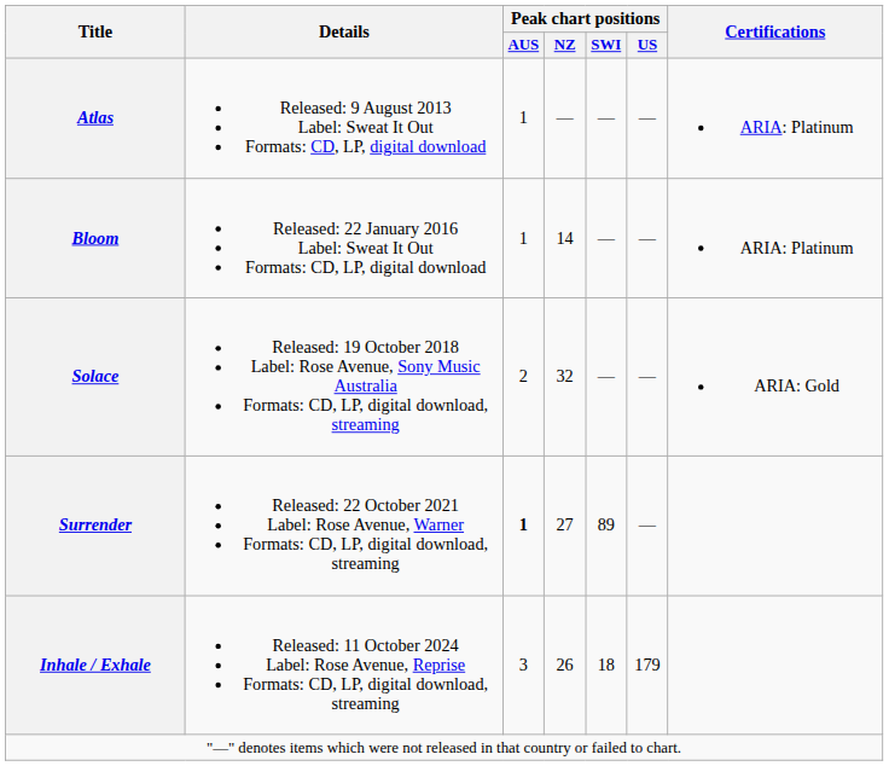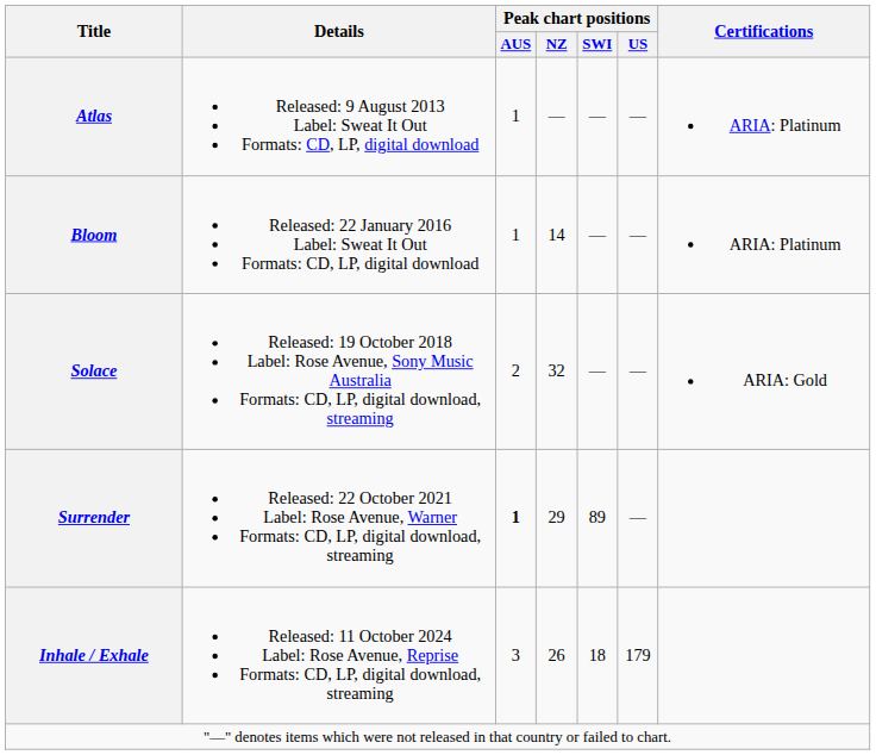 <table class="wikitable plainrowheaders" style="text-align:center;">
 <tr>
 <th scope="col" rowspan="2" style="width:10em;">Title</th>
 <th scope="col" rowspan="2" style="width:18em;">Details</th>
 <th scope="col" colspan="4">Peak chart positions</th>
 <th scope="col" rowspan="2" style="width:12em;"><a href='#'>Certifications</a></th>
 </tr>
 <tr>
 <th scope="col" style="width:2.2em;font-size:90%;"><a href='#'>AUS</a><br></th>
 <th scope="col" style="width:2.2em;font-size:90%;"><a href='#'>NZ</a><br></th>
 <th scope="col" style="width:2.2em;font-size:90%;"><a href='#'>SWI</a><br></th>
 <th scope="col" style="width:2.2em;font-size:90%;"><a href='#'>US</a><br></th>
 </tr>
 <tr>
 <th scope="row"><em><a href='#'>Atlas</a></em></th>
 <td><br><ul><li>Released: 9 August 2013 </li><li>Label: Sweat It Out</li><li>Formats: <a href='#'>CD</a>, LP, <a href='#'>digital download</a></li></ul></td>
 <td>1</td>
 <td>—</td>
 <td>—</td>
 <td>—</td>
 <td><br><ul><li><a href='#'>ARIA</a>: Platinum</li></ul></td>
 </tr>
 <tr>
 <th scope="row"><em><a href='#'>Bloom</a></em></th>
 <td><br><ul><li>Released: 22 January 2016</li><li>Label: Sweat It Out</li><li>Formats: CD, LP, digital download</li></ul></td>
 <td>1</td>
 <td>14</td>
 <td>—</td>
 <td>—</td>
 <td><br><ul><li>ARIA: Platinum</li></ul></td>
 </tr>
 <tr>
 <th scope="row"><em><a href='#'>Solace</a></em></th>
 <td><br><ul><li>Released: 19 October 2018</li><li>Label: Rose Avenue, <a href='#'>Sony Music Australia</a></li><li>Formats: CD, LP, digital download, <a href='#'>streaming</a></li></ul></td>
 <td>2</td>
 <td>32</td>
 <td>—</td>
 <td>—</td>
 <td><br><ul><li>ARIA: Gold</li></ul></td>
 </tr>
 <tr>
 <th scope="row"><em><a href='#'>Surrender</a></em></th>
 <td><br><ul><li>Released: 22 October 2021</li><li>Label: Rose Avenue, <a href='#'>Warner</a></li><li>Formats: CD, LP, digital download, streaming</li></ul></td>
 <td><strong>1</strong></td>
-<td>27</td>
+<td>29</td>
 <td>89</td>
 <td>—</td>
 <td></td>
 </tr>
 <tr>
 <th scope="row"><em><a href='#'>Inhale / Exhale</a></em></th>
 <td><br><ul><li>Released: 11 October 2024</li><li>Label: Rose Avenue, <a href='#'>Reprise</a></li><li>Formats: CD, LP, digital download, streaming</li></ul></td>
 <td>3</td>
 <td>26</td>
 <td>18</td>
 <td>179</td>
 <td></td>
 </tr>
 <tr>
 <td colspan="14" style="font-size:90%">"—" denotes items which were not released in that country or failed to chart.</td>
 </tr>
 </table>
